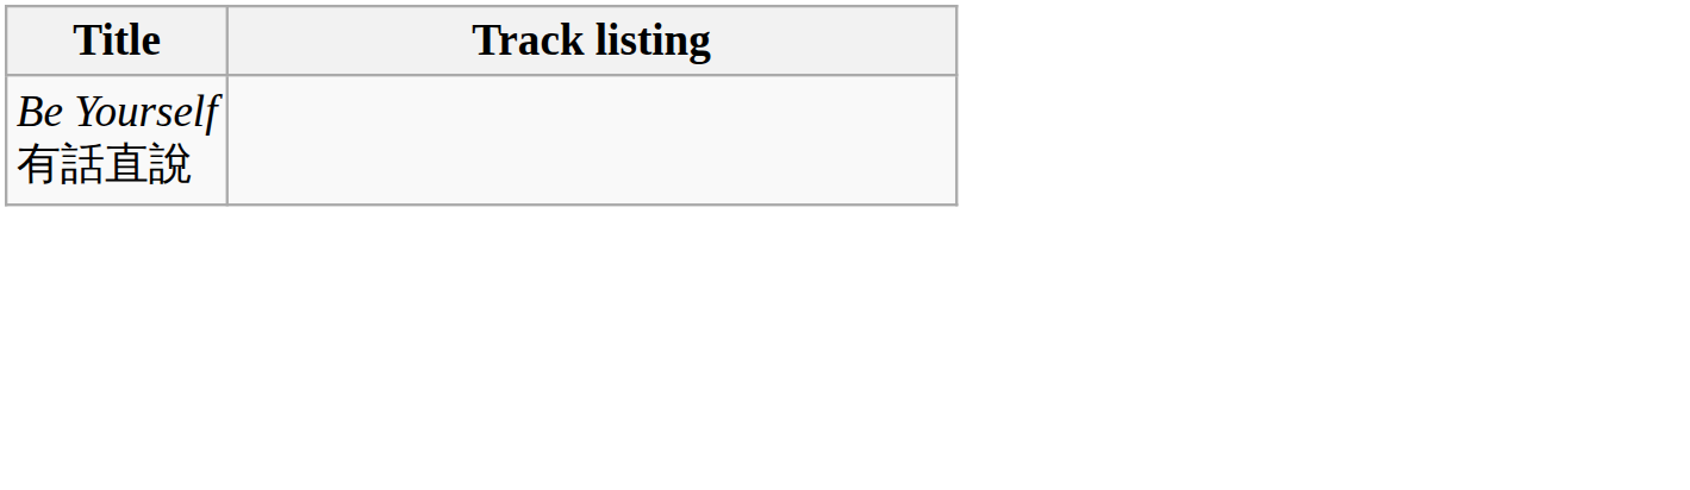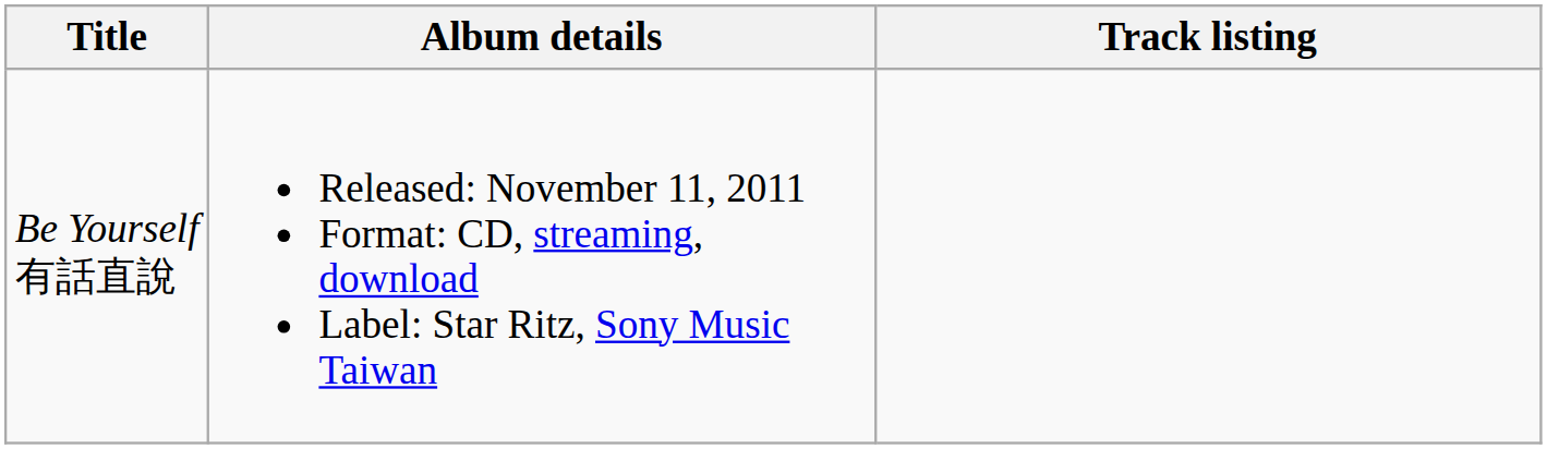 <table class="wikitable">
 <tr>
 <th>Title</th>
+<th style="width:16em;">Album details</th>
 <th style="width:16em;">Track listing</th>
 </tr>
 <tr>
 <td scope="row"><em>Be Yourself</em> <br>有話直說</td>
+<td align="left"><br><ul><li>Released: November 11, 2011</li><li>Format: CD, <a href='#'>streaming</a>, <a href='#'>download</a></li><li>Label: Star Ritz, <a href='#'>Sony Music Taiwan</a></li></ul></td>
 <td align="left"></td>
 </tr>
 </table>
